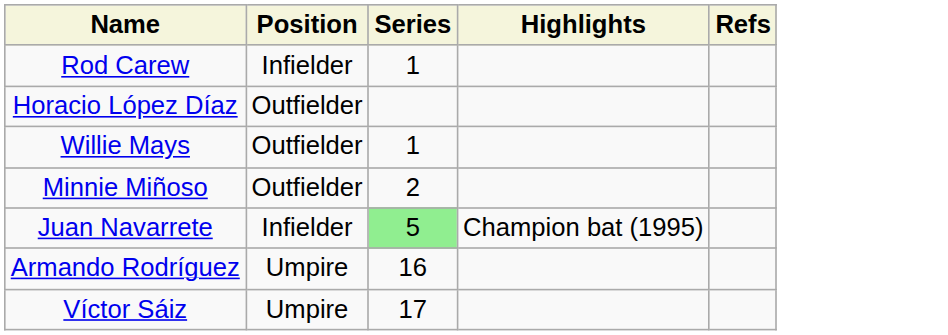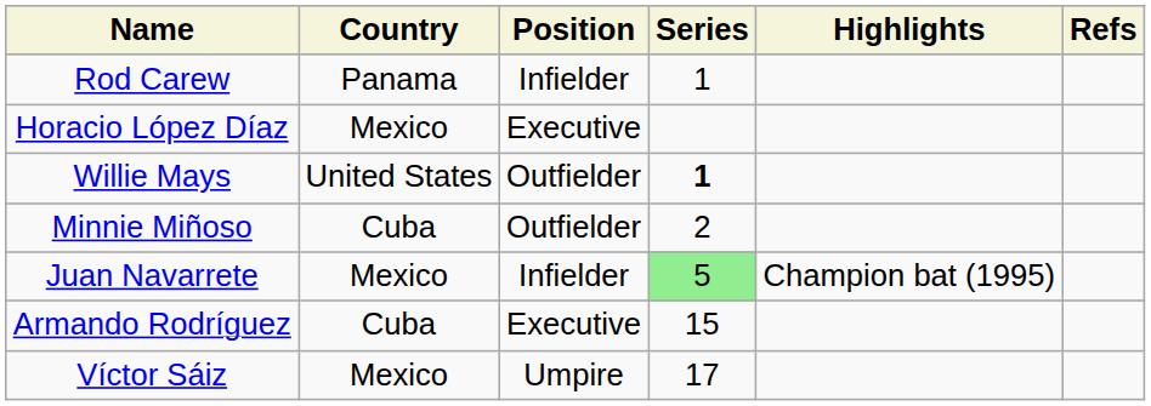 <table class="wikitable">
 <tr>
 <th style="background:#F5F5DC;">Name</th>
+<th style="background:#F5F5DC;">Country</th>
 <th style="background:#F5F5DC;">Position</th>
 <th style="background:#F5F5DC;">Series</th>
 <th style="background:#F5F5DC;">Highlights</th>
 <th style="background:#F5F5DC;">Refs</th>
 </tr>
 <tr align=center>
 <td><a href='#'>Rod Carew</a></td>
+<td> Panama</td>
 <td>Infielder</td>
 <td>1</td>
 <td></td>
 <td></td>
 </tr>
 <tr align=center>
 <td><a href='#'>Horacio López Díaz</a></td>
-<td>Outfielder</td>
+<td> Mexico</td>
+<td>Executive</td>
 <td></td>
 <td></td>
 <td></td>
 </tr>
 <tr align=center>
 <td><a href='#'>Willie Mays</a></td>
+<td> United States</td>
 <td>Outfielder</td>
-<td>1</td>
+<td><strong>1</strong></td>
 <td></td>
 <td></td>
 </tr>
 <tr align=center>
 <td><a href='#'>Minnie Miñoso</a></td>
+<td> Cuba</td>
 <td>Outfielder</td>
 <td>2</td>
 <td></td>
 <td></td>
 </tr>
 <tr align=center>
 <td><a href='#'>Juan Navarrete</a></td>
+<td> Mexico</td>
 <td>Infielder</td>
 <td style="background: lightgreen;">5</td>
 <td>Champion bat (1995)</td>
 <td></td>
 </tr>
 <tr align=center>
 <td><a href='#'>Armando Rodríguez</a></td>
-<td>Umpire</td>
-<td>16</td>
+<td> Cuba</td>
+<td>Executive</td>
+<td>15</td>
 <td></td>
 <td></td>
 </tr>
 <tr align=center>
 <td><a href='#'>Víctor Sáiz</a></td>
+<td> Mexico</td>
 <td>Umpire</td>
 <td>17</td>
 <td></td>
 <td></td>
 </tr>
 </table>
